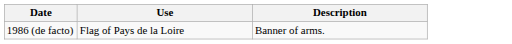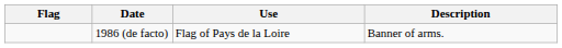 <table class="wikitable">
 <tr style="background:#efefef;">
+<th style="width:110px;">Flag</th>
 <th style="width:100px;">Date</th>
 <th style="width:250px;">Use</th>
 <th style="width:250px;">Description</th>
 </tr>
 <tr>
+<td></td>
 <td>1986 (de facto)</td>
 <td>Flag of Pays de la Loire </td>
 <td>Banner of arms.</td>
 </tr>
 </table>
